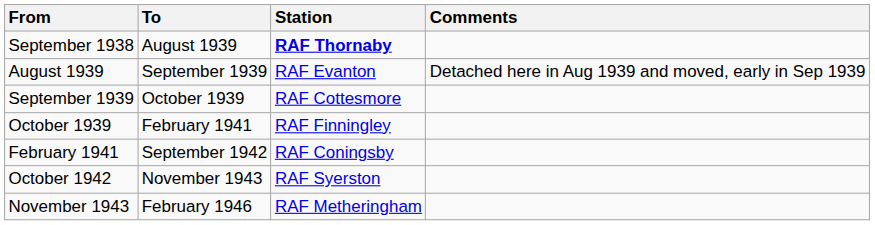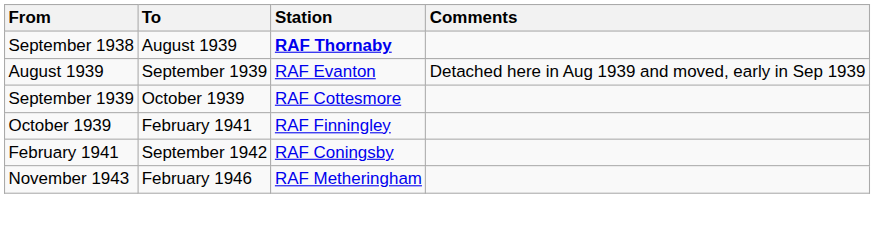 <table class="wikitable">
 <tr>
 <th style="text-align: left;">From</th>
 <th style="text-align: left;">To</th>
 <th style="text-align: left;">Station</th>
 <th style="text-align: left;">Comments</th>
 </tr>
 <tr>
 <td>September 1938</td>
 <td>August 1939</td>
 <td><strong><a href='#'>RAF Thornaby</a></strong></td>
 <td></td>
 </tr>
 <tr>
 <td>August 1939</td>
 <td>September 1939</td>
 <td><a href='#'>RAF Evanton</a></td>
 <td>Detached here in Aug 1939 and moved, early in Sep 1939</td>
 </tr>
 <tr>
 <td>September 1939</td>
 <td>October 1939</td>
 <td><a href='#'>RAF Cottesmore</a></td>
 <td></td>
 </tr>
 <tr>
 <td>October 1939</td>
 <td>February 1941</td>
 <td><a href='#'>RAF Finningley</a></td>
 <td></td>
 </tr>
 <tr>
 <td>February 1941</td>
 <td>September 1942</td>
 <td><a href='#'>RAF Coningsby</a></td>
 <td></td>
 </tr>
 <tr>
-<td>October 1942</td>
-<td>November 1943</td>
-<td><a href='#'>RAF Syerston</a></td>
-<td></td>
-</tr>
-<tr>
 <td>November 1943</td>
 <td>February 1946</td>
 <td><a href='#'>RAF Metheringham</a></td>
 <td></td>
 </tr>
 </table>
